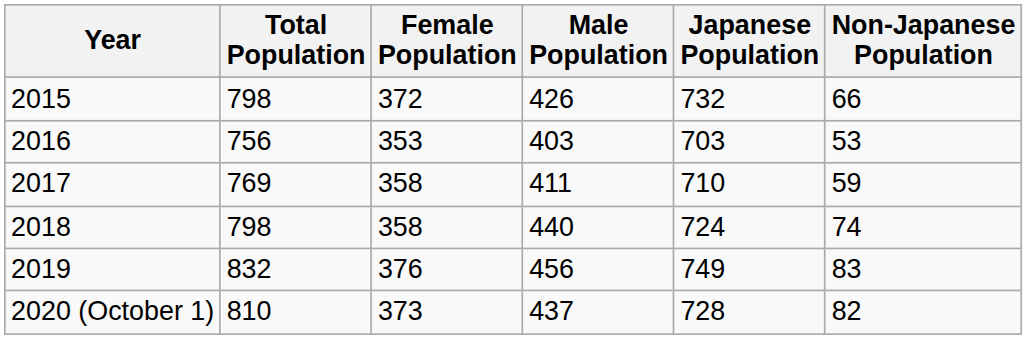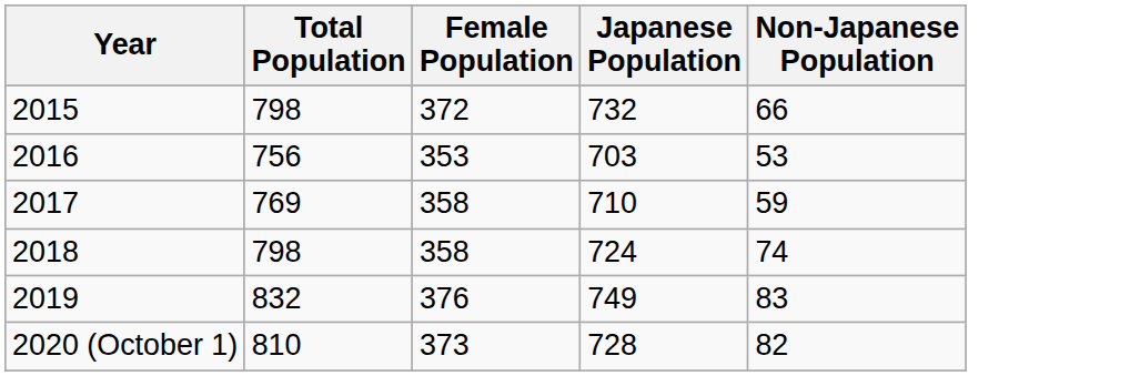 <table class="wikitable">
 <tr>
 <th>Year</th>
 <th>Total<br>Population</th>
 <th>Female<br>Population</th>
-<th>Male<br>Population</th>
 <th>Japanese<br>Population</th>
 <th>Non-Japanese<br>Population</th>
 </tr>
 <tr>
 <td>2015</td>
 <td>798</td>
 <td>372</td>
-<td>426</td>
 <td>732</td>
 <td>66</td>
 </tr>
 <tr>
 <td>2016</td>
 <td>756</td>
 <td>353</td>
-<td>403</td>
 <td>703</td>
 <td>53</td>
 </tr>
 <tr>
 <td>2017</td>
 <td>769</td>
 <td>358</td>
-<td>411</td>
 <td>710</td>
 <td>59</td>
 </tr>
 <tr>
 <td>2018</td>
 <td>798</td>
 <td>358</td>
-<td>440</td>
 <td>724</td>
 <td>74</td>
 </tr>
 <tr>
 <td>2019</td>
 <td>832</td>
 <td>376</td>
-<td>456</td>
 <td>749</td>
 <td>83</td>
 </tr>
 <tr>
 <td>2020 (October 1)</td>
 <td>810</td>
 <td>373</td>
-<td>437</td>
 <td>728</td>
 <td>82</td>
 </tr>
 </table>
